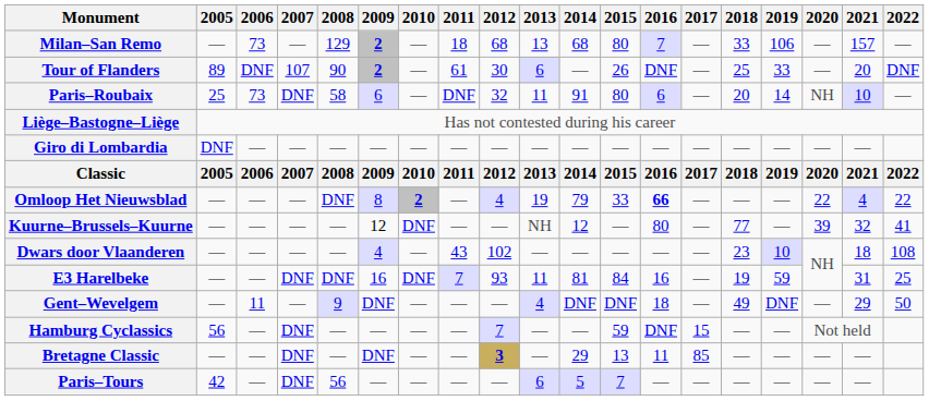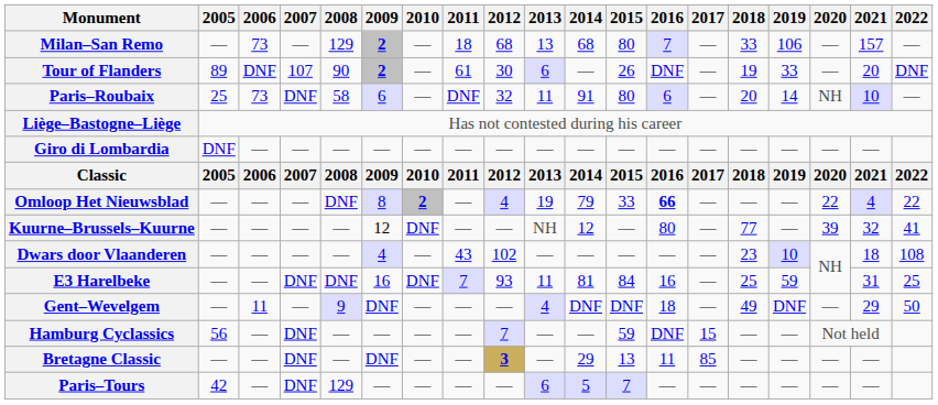 <table class="wikitable plainrowheaders">
 <tr>
 <th scope="col">Monument</th>
 <th scope="col">2005</th>
 <th scope="col">2006</th>
 <th scope="col">2007</th>
 <th scope="col">2008</th>
 <th scope="col">2009</th>
 <th scope="col">2010</th>
 <th scope="col">2011</th>
 <th scope="col">2012</th>
 <th scope="col">2013</th>
 <th scope="col">2014</th>
 <th scope="col">2015</th>
 <th scope="col">2016</th>
 <th scope="col">2017</th>
 <th scope="col">2018</th>
 <th scope="col">2019</th>
 <th scope="col">2020</th>
 <th scope="col">2021</th>
 <th scope="col">2022</th>
 </tr>
 <tr style="text-align:center;">
 <th scope="row"><a href='#'>Milan–San Remo</a></th>
 <td>—</td>
 <td><a href='#'>73</a></td>
 <td>—</td>
 <td><a href='#'>129</a></td>
 <td style="background:#C0C0C0;"><a href='#'><strong>2</strong></a></td>
 <td>—</td>
 <td><a href='#'>18</a></td>
 <td><a href='#'>68</a></td>
 <td><a href='#'>13</a></td>
 <td><a href='#'>68</a></td>
 <td><a href='#'>80</a></td>
 <td style="background:#ddddff;"><a href='#'>7</a></td>
 <td>—</td>
 <td><a href='#'>33</a></td>
 <td><a href='#'>106</a></td>
 <td>—</td>
 <td><a href='#'>157</a></td>
 <td>—</td>
 </tr>
 <tr style="text-align:center;">
 <th scope="row"><a href='#'>Tour of Flanders</a></th>
 <td><a href='#'>89</a></td>
 <td><a href='#'>DNF</a></td>
 <td><a href='#'>107</a></td>
 <td><a href='#'>90</a></td>
 <td style="background:#C0C0C0;"><a href='#'><strong>2</strong></a></td>
 <td>—</td>
 <td><a href='#'>61</a></td>
 <td><a href='#'>30</a></td>
 <td style="background:#ddddff;"><a href='#'>6</a></td>
 <td>—</td>
 <td><a href='#'>26</a></td>
 <td><a href='#'>DNF</a></td>
 <td>—</td>
-<td><a href='#'>25</a></td>
+<td><a href='#'>19</a></td>
 <td><a href='#'>33</a></td>
 <td>—</td>
 <td><a href='#'>20</a></td>
 <td><a href='#'>DNF</a></td>
 </tr>
 <tr style="text-align:center;">
 <th scope="row"><a href='#'>Paris–Roubaix</a></th>
 <td><a href='#'>25</a></td>
 <td><a href='#'>73</a></td>
 <td><a href='#'>DNF</a></td>
 <td><a href='#'>58</a></td>
 <td style="background:#ddddff;"><a href='#'>6</a></td>
 <td>—</td>
 <td><a href='#'>DNF</a></td>
 <td><a href='#'>32</a></td>
 <td><a href='#'>11</a></td>
 <td><a href='#'>91</a></td>
 <td><a href='#'>80</a></td>
 <td style="background:#ddddff;"><a href='#'>6</a></td>
 <td>—</td>
 <td><a href='#'>20</a></td>
 <td><a href='#'>14</a></td>
 <td style="color:#4d4d4d;">NH</td>
 <td style="background:#ddddff;"><a href='#'>10</a></td>
 <td>—</td>
 </tr>
 <tr style="text-align:center;">
 <th scope="row"><a href='#'>Liège–Bastogne–Liège</a></th>
 <td style="color:#4d4d4d;" colspan=18>Has not contested during his career</td>
 </tr>
 <tr style="text-align:center;">
 <th scope="row"><a href='#'>Giro di Lombardia</a></th>
 <td><a href='#'>DNF</a></td>
 <td>—</td>
 <td>—</td>
 <td>—</td>
 <td>—</td>
 <td>—</td>
 <td>—</td>
 <td>—</td>
 <td>—</td>
 <td>—</td>
 <td>—</td>
 <td>—</td>
 <td>—</td>
 <td>—</td>
 <td>—</td>
 <td>—</td>
 <td>—</td>
 </tr>
 <tr>
 <th scope="col">Classic</th>
 <th scope="col">2005</th>
 <th scope="col">2006</th>
 <th scope="col">2007</th>
 <th scope="col">2008</th>
 <th scope="col">2009</th>
 <th scope="col">2010</th>
 <th scope="col">2011</th>
 <th scope="col">2012</th>
 <th scope="col">2013</th>
 <th scope="col">2014</th>
 <th scope="col">2015</th>
 <th scope="col">2016</th>
 <th scope="col">2017</th>
 <th scope="col">2018</th>
 <th scope="col">2019</th>
 <th scope="col">2020</th>
 <th scope="col">2021</th>
 <th scope="col">2022</th>
 </tr>
 <tr style="text-align:center;">
 <th scope="row"><a href='#'>Omloop Het Nieuwsblad</a></th>
 <td>—</td>
 <td>—</td>
 <td>—</td>
 <td><a href='#'>DNF</a></td>
 <td style="background:#ddddff;"><a href='#'>8</a></td>
 <td style="background:#C0C0C0;"><a href='#'><strong>2</strong></a></td>
 <td>—</td>
 <td style="background:#ddddff;"><a href='#'>4</a></td>
 <td><a href='#'>19</a></td>
 <td><a href='#'>79</a></td>
 <td><a href='#'>33</a></td>
 <td><strong><a href='#'>66</a></strong></td>
 <td>—</td>
 <td>—</td>
 <td>—</td>
 <td><a href='#'>22</a></td>
 <td style="background:#ddddff;"><a href='#'>4</a></td>
 <td><a href='#'>22</a></td>
 </tr>
 <tr style="text-align:center;">
 <th scope="row"><a href='#'>Kuurne–Brussels–Kuurne</a></th>
 <td>—</td>
 <td>—</td>
 <td>—</td>
 <td>—</td>
 <td>12</td>
 <td><a href='#'>DNF</a></td>
 <td>—</td>
 <td>—</td>
 <td style="color:#4d4d4d;">NH</td>
 <td><a href='#'>12</a></td>
 <td>—</td>
 <td><a href='#'>80</a></td>
 <td>—</td>
 <td><a href='#'>77</a></td>
 <td>—</td>
 <td><a href='#'>39</a></td>
 <td><a href='#'>32</a></td>
 <td><a href='#'>41</a></td>
 </tr>
 <tr style="text-align:center;">
 <th scope="row"><a href='#'>Dwars door Vlaanderen</a></th>
 <td>—</td>
 <td>—</td>
 <td>—</td>
 <td>—</td>
 <td style="background:#ddddff;"><a href='#'>4</a></td>
 <td>—</td>
 <td><a href='#'>43</a></td>
 <td><a href='#'>102</a></td>
 <td>—</td>
 <td>—</td>
 <td>—</td>
 <td>—</td>
 <td>—</td>
 <td><a href='#'>23</a></td>
 <td style="background:#ddddff;"><a href='#'>10</a></td>
 <td style="color:#4d4d4d;" rowspan=2>NH</td>
 <td><a href='#'>18</a></td>
 <td><a href='#'>108</a></td>
 </tr>
 <tr style="text-align:center;">
 <th scope="row"><a href='#'>E3 Harelbeke</a></th>
 <td>—</td>
 <td>—</td>
 <td><a href='#'>DNF</a></td>
 <td><a href='#'>DNF</a></td>
 <td><a href='#'>16</a></td>
 <td><a href='#'>DNF</a></td>
 <td style="background:#ddddff;"><a href='#'>7</a></td>
 <td><a href='#'>93</a></td>
 <td><a href='#'>11</a></td>
 <td><a href='#'>81</a></td>
 <td><a href='#'>84</a></td>
 <td><a href='#'>16</a></td>
 <td>—</td>
-<td><a href='#'>19</a></td>
+<td><a href='#'>25</a></td>
 <td><a href='#'>59</a></td>
 <td><a href='#'>31</a></td>
 <td><a href='#'>25</a></td>
 </tr>
 <tr style="text-align:center;">
 <th scope="row"><a href='#'>Gent–Wevelgem</a></th>
 <td>—</td>
 <td><a href='#'>11</a></td>
 <td>—</td>
 <td style="background:#ddddff;"><a href='#'>9</a></td>
 <td><a href='#'>DNF</a></td>
 <td>—</td>
 <td>—</td>
 <td>—</td>
 <td style="background:#ddddff;"><a href='#'>4</a></td>
 <td><a href='#'>DNF</a></td>
 <td><a href='#'>DNF</a></td>
 <td><a href='#'>18</a></td>
 <td>—</td>
 <td><a href='#'>49</a></td>
 <td><a href='#'>DNF</a></td>
 <td>—</td>
 <td><a href='#'>29</a></td>
 <td><a href='#'>50</a></td>
 </tr>
 <tr style="text-align:center;">
 <th scope="row"><a href='#'>Hamburg Cyclassics</a></th>
 <td><a href='#'>56</a></td>
 <td>—</td>
 <td><a href='#'>DNF</a></td>
 <td>—</td>
 <td>—</td>
 <td>—</td>
 <td>—</td>
 <td style="background:#ddddff;"><a href='#'>7</a></td>
 <td>—</td>
 <td>—</td>
 <td><a href='#'>59</a></td>
 <td><a href='#'>DNF</a></td>
 <td><a href='#'>15</a></td>
 <td>—</td>
 <td>—</td>
 <td style="color:#4d4d4d;" colspan=2>Not held</td>
 </tr>
 <tr style="text-align:center;">
 <th scope="row"><a href='#'>Bretagne Classic</a></th>
 <td>—</td>
 <td>—</td>
 <td><a href='#'>DNF</a></td>
 <td>—</td>
 <td><a href='#'>DNF</a></td>
 <td>—</td>
 <td>—</td>
 <td style="background:#C9AE5D;"><a href='#'><strong>3</strong></a></td>
 <td>—</td>
 <td><a href='#'>29</a></td>
 <td><a href='#'>13</a></td>
 <td><a href='#'>11</a></td>
 <td><a href='#'>85</a></td>
 <td>—</td>
 <td>—</td>
 <td>—</td>
 <td>—</td>
 <td></td>
 </tr>
 <tr style="text-align:center;">
 <th scope="row"><a href='#'>Paris–Tours</a></th>
 <td><a href='#'>42</a></td>
 <td>—</td>
 <td><a href='#'>DNF</a></td>
-<td><a href='#'>56</a></td>
+<td><a href='#'>129</a></td>
 <td>—</td>
 <td>—</td>
 <td>—</td>
 <td>—</td>
 <td style="background:#ddddff;"><a href='#'>6</a></td>
 <td style="background:#ddddff;"><a href='#'>5</a></td>
 <td style="background:#ddddff;"><a href='#'>7</a></td>
 <td>—</td>
 <td>—</td>
 <td>—</td>
 <td>—</td>
 <td>—</td>
 <td>—</td>
 <td></td>
 </tr>
 </table>
